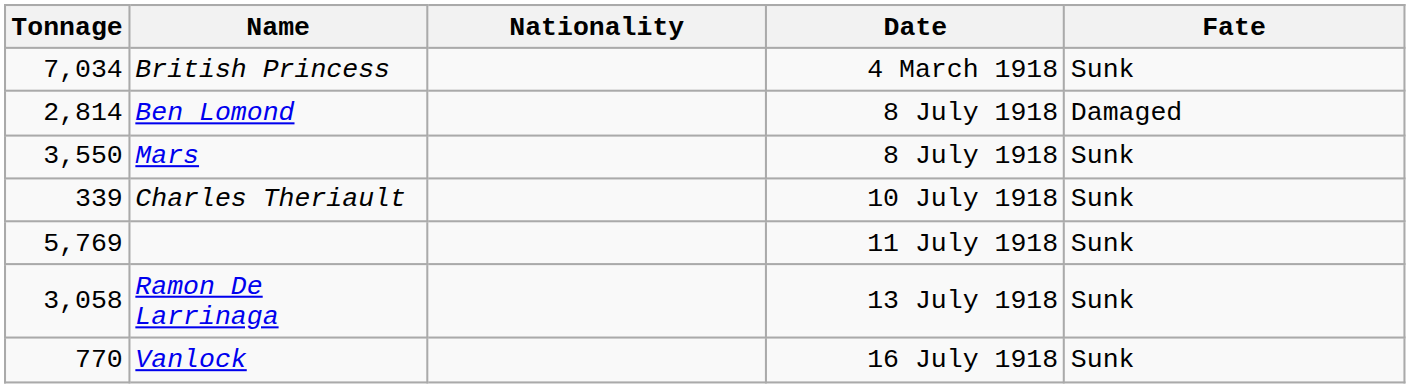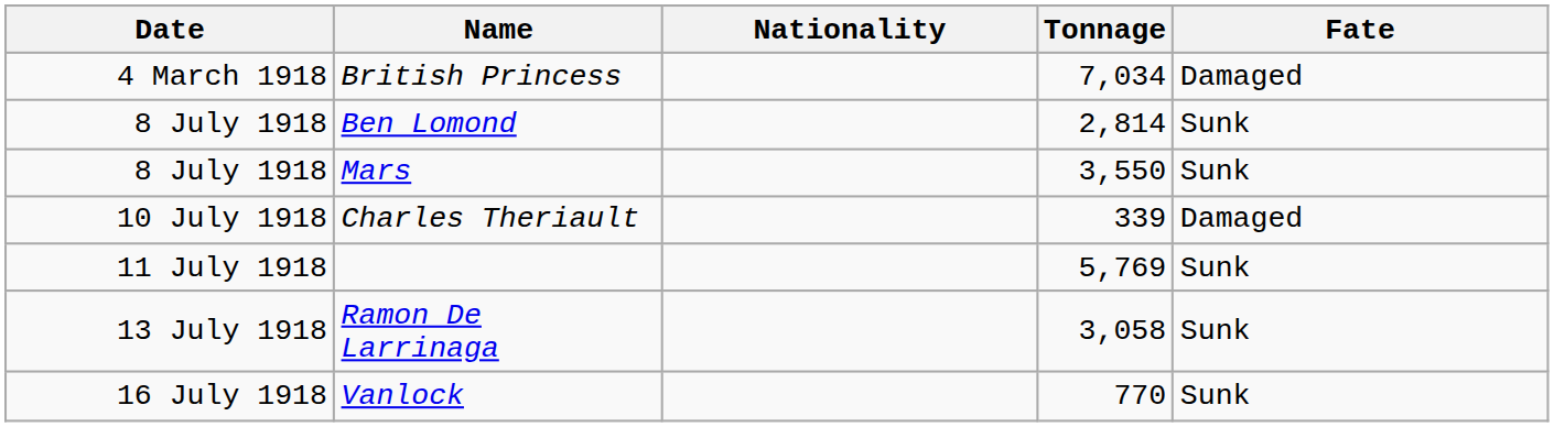 <table class="wikitable sortable">
 <tr>
-<th width="25px">Tonnage</th>
+<th width="140px">Date</th>
 <th width="140px">Name</th>
 <th width="160px">Nationality</th>
-<th width="140px">Date</th>
+<th width="25px">Tonnage</th>
 <th width="160px">Fate</th>
 </tr>
 <tr>
-<td align="right">7,034</td>
+<td align="right">4 March 1918</td>
 <td align="left"><em>British Princess</em></td>
 <td align="left"></td>
-<td align="right">4 March 1918</td>
+<td align="right">7,034</td>
+<td align="left">Damaged</td>
+</tr>
+<tr>
+<td align="right">8 July 1918</td>
+<td align="left"><a href='#'><em>Ben Lomond</em></a></td>
+<td align="left"></td>
+<td align="right">2,814</td>
 <td align="left">Sunk</td>
 </tr>
 <tr>
-<td align="right">2,814</td>
-<td align="left"><a href='#'><em>Ben Lomond</em></a></td>
+<td align="right">8 July 1918</td>
+<td align="left"><a href='#'><em>Mars</em></a></td>
 <td align="left"></td>
-<td align="right">8 July 1918</td>
+<td align="right">3,550</td>
+<td align="left">Sunk</td>
+</tr>
+<tr>
+<td align="right">10 July 1918</td>
+<td align="left"><em>Charles Theriault</em></td>
+<td align="left"></td>
+<td align="right">339</td>
 <td align="left">Damaged</td>
 </tr>
 <tr>
-<td align="right">3,550</td>
-<td align="left"><a href='#'><em>Mars</em></a></td>
+<td align="right">11 July 1918</td>
 <td align="left"></td>
-<td align="right">8 July 1918</td>
+<td align="left"></td>
+<td align="right">5,769</td>
 <td align="left">Sunk</td>
 </tr>
 <tr>
-<td align="right">339</td>
-<td align="left"><em>Charles Theriault</em></td>
+<td align="right">13 July 1918</td>
+<td align="left"><a href='#'><em>Ramon De Larrinaga</em></a></td>
 <td align="left"></td>
-<td align="right">10 July 1918</td>
+<td align="right">3,058</td>
 <td align="left">Sunk</td>
 </tr>
 <tr>
-<td align="right">5,769</td>
-<td align="left"></td>
-<td align="left"></td>
-<td align="right">11 July 1918</td>
-<td align="left">Sunk</td>
-</tr>
-<tr>
-<td align="right">3,058</td>
-<td align="left"><a href='#'><em>Ramon De Larrinaga</em></a></td>
-<td align="left"></td>
-<td align="right">13 July 1918</td>
-<td align="left">Sunk</td>
-</tr>
-<tr>
-<td align="right">770</td>
+<td align="right">16 July 1918</td>
 <td align="left"><a href='#'><em>Vanlock</em></a></td>
 <td align="left"></td>
-<td align="right">16 July 1918</td>
+<td align="right">770</td>
 <td align="left">Sunk</td>
 </tr>
 </table>
